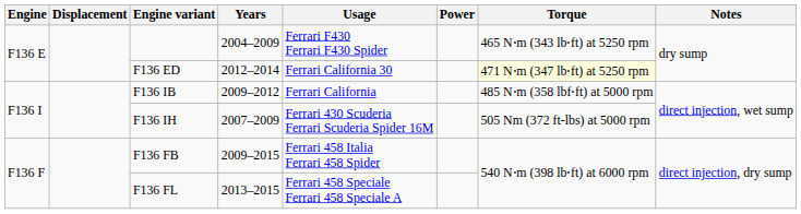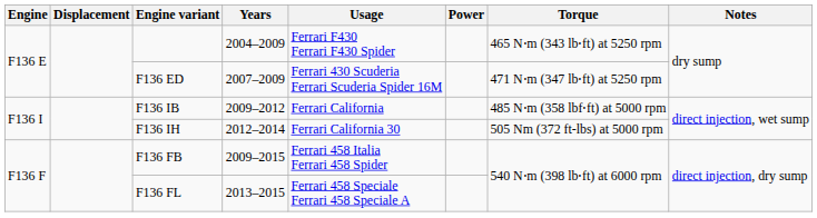 <table class="wikitable" style="white-space:nowrap">
 <tr>
 <th>Engine</th>
 <th>Displacement</th>
 <th>Engine variant</th>
 <th>Years</th>
 <th>Usage</th>
 <th>Power</th>
 <th>Torque</th>
 <th>Notes</th>
 </tr>
 <tr>
 <td rowspan=2>F136 E</td>
 <td rowspan=2><br></td>
 <td></td>
 <td>2004–2009</td>
 <td><a href='#'>Ferrari F430</a><br><a href='#'>Ferrari F430 Spider</a></td>
 <td></td>
 <td>465 N⋅m (343 lb⋅ft) at 5250 rpm</td>
 <td rowspan=2>dry sump</td>
 </tr>
 <tr>
 <td>F136 ED</td>
-<td>2012–2014</td>
-<td><a href='#'>Ferrari California 30</a></td>
+<td>2007–2009</td>
+<td><a href='#'>Ferrari 430 Scuderia</a><br><a href='#'>Ferrari Scuderia Spider 16M</a></td>
 <td></td>
-<td style="background: lightyellow;">471 N⋅m (347 lb⋅ft) at 5250 rpm</td>
+<td>471 N⋅m (347 lb⋅ft) at 5250 rpm</td>
 </tr>
 <tr>
 <td rowspan=2>F136 I</td>
 <td rowspan=2><br></td>
 <td>F136 IB</td>
 <td>2009–2012</td>
 <td><a href='#'>Ferrari California</a></td>
 <td></td>
 <td>485 N⋅m (358 lbf⋅ft) at 5000 rpm</td>
 <td rowspan=2><a href='#'>direct injection</a>, wet sump</td>
 </tr>
 <tr>
 <td>F136 IH</td>
-<td>2007–2009</td>
-<td><a href='#'>Ferrari 430 Scuderia</a><br><a href='#'>Ferrari Scuderia Spider 16M</a></td>
+<td>2012–2014</td>
+<td><a href='#'>Ferrari California 30</a></td>
 <td></td>
 <td>505 Nm (372 ft-lbs) at 5000 rpm</td>
 </tr>
 <tr>
 <td rowspan=2>F136 F</td>
 <td rowspan=2><br></td>
 <td>F136 FB</td>
 <td>2009–2015</td>
 <td><a href='#'>Ferrari 458 Italia</a><br><a href='#'>Ferrari 458 Spider</a></td>
 <td></td>
 <td rowspan="2">540 N⋅m (398 lb⋅ft) at 6000 rpm</td>
 <td rowspan=2><a href='#'>direct injection</a>, dry sump</td>
 </tr>
 <tr>
 <td>F136 FL</td>
 <td>2013–2015</td>
 <td><a href='#'>Ferrari 458 Speciale</a><br><a href='#'>Ferrari 458 Speciale A</a></td>
 <td></td>
 </tr>
 </table>
